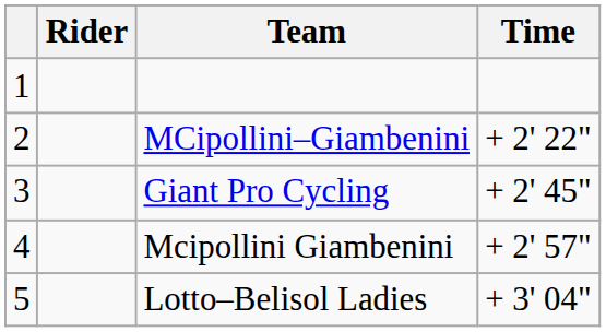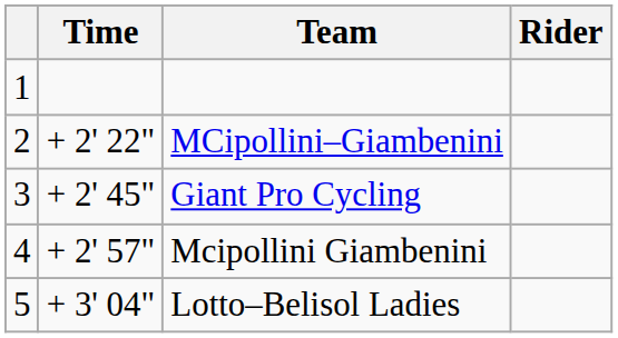 <table class="wikitable">
 <tr>
 <th></th>
+<th>Time</th>
+<th>Team</th>
 <th>Rider</th>
-<th>Team</th>
-<th>Time</th>
 </tr>
 <tr>
 <td>1</td>
+<td align="right"></td>
 <td></td>
 <td></td>
-<td align="right"></td>
 </tr>
 <tr>
 <td>2</td>
+<td align="right">+ 2' 22"</td>
+<td><a href='#'>MCipollini–Giambenini</a></td>
 <td></td>
-<td><a href='#'>MCipollini–Giambenini</a></td>
-<td align="right">+ 2' 22"</td>
 </tr>
 <tr>
 <td>3</td>
+<td align="right">+ 2' 45"</td>
+<td><a href='#'>Giant Pro Cycling</a></td>
 <td></td>
-<td><a href='#'>Giant Pro Cycling</a></td>
-<td align="right">+ 2' 45"</td>
 </tr>
 <tr>
 <td>4</td>
+<td align="right">+ 2' 57"</td>
+<td>Mcipollini Giambenini</td>
 <td></td>
-<td>Mcipollini Giambenini</td>
-<td align="right">+ 2' 57"</td>
 </tr>
 <tr>
 <td>5</td>
+<td align="right">+ 3' 04"</td>
+<td>Lotto–Belisol Ladies</td>
 <td></td>
-<td>Lotto–Belisol Ladies</td>
-<td align="right">+ 3' 04"</td>
 </tr>
 </table>
